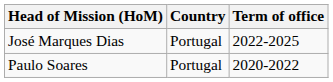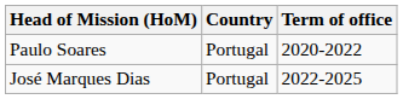 <table class="wikitable">
 <tr>
 <th><strong>Head of Mission (HoM)</strong></th>
 <th><strong>Country</strong></th>
 <th><strong>Term of office</strong></th>
 </tr>
 <tr>
+<td>Paulo Soares</td>
+<td>Portugal</td>
+<td>2020-2022</td>
+</tr>
+<tr>
 <td>José Marques Dias</td>
 <td>Portugal</td>
 <td>2022-2025</td>
 </tr>
-<tr>
-<td>Paulo Soares</td>
-<td>Portugal</td>
-<td>2020-2022</td>
-</tr>
 </table>
